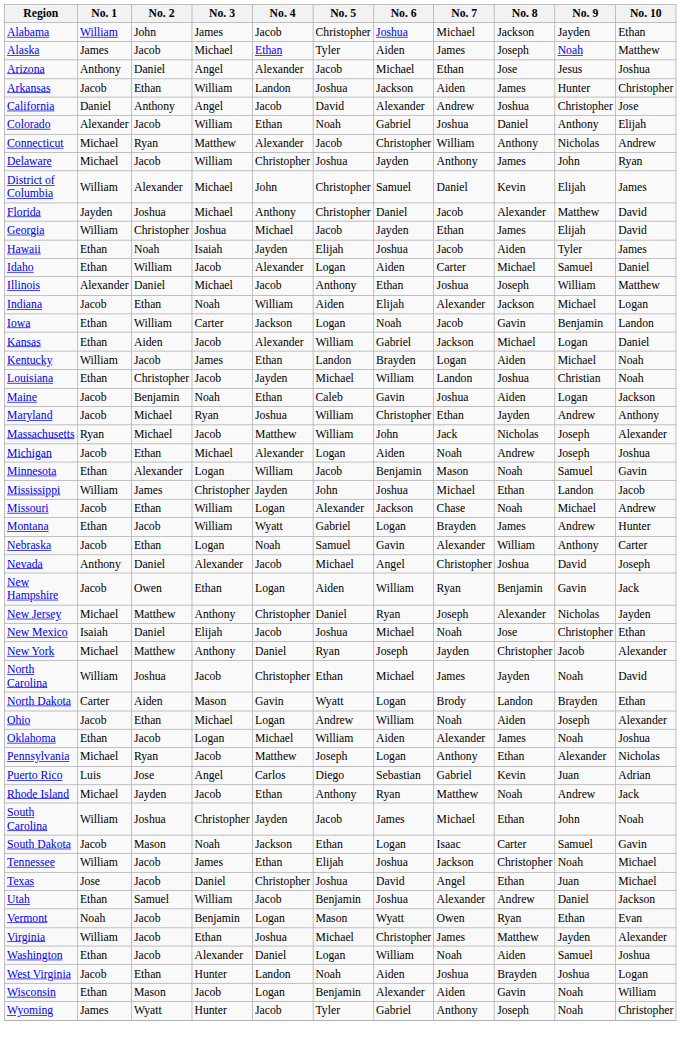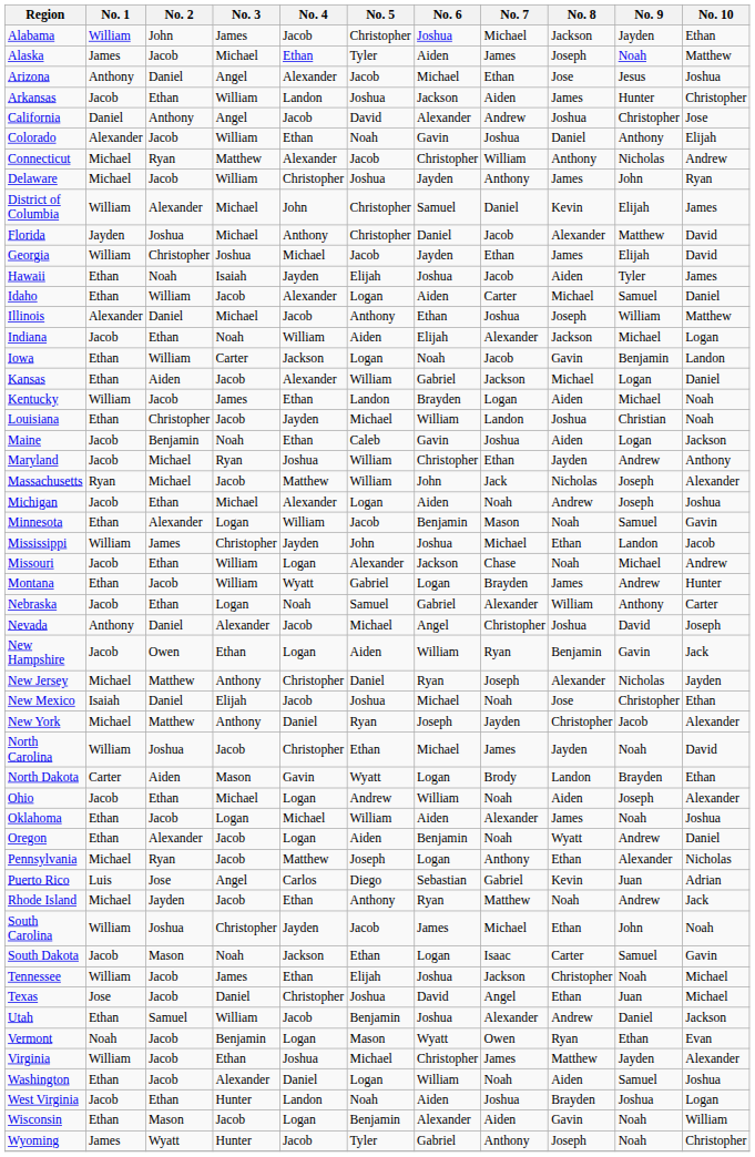 <table class="wikitable sortable mw-collapsible" style="min-width:22em">
 <tr>
 <th width=150>Region</th>
 <th>No. 1</th>
 <th>No. 2</th>
 <th>No. 3</th>
 <th>No. 4</th>
 <th>No. 5</th>
 <th>No. 6</th>
 <th>No. 7</th>
 <th>No. 8</th>
 <th>No. 9</th>
 <th>No. 10</th>
 </tr>
 <tr>
 <td><a href='#'>Alabama</a></td>
 <td><a href='#'>William</a></td>
 <td>John</td>
 <td>James</td>
 <td>Jacob</td>
 <td>Christopher</td>
 <td><a href='#'>Joshua</a></td>
 <td>Michael</td>
 <td>Jackson</td>
 <td>Jayden</td>
 <td>Ethan</td>
 </tr>
 <tr>
 <td><a href='#'>Alaska</a></td>
 <td>James</td>
 <td>Jacob</td>
 <td>Michael</td>
 <td><a href='#'>Ethan</a></td>
 <td>Tyler</td>
 <td>Aiden</td>
 <td>James</td>
 <td>Joseph</td>
 <td><a href='#'>Noah</a></td>
 <td>Matthew</td>
 </tr>
 <tr>
 <td><a href='#'>Arizona</a></td>
 <td>Anthony</td>
 <td>Daniel</td>
 <td>Angel</td>
 <td>Alexander</td>
 <td>Jacob</td>
 <td>Michael</td>
 <td>Ethan</td>
 <td>Jose</td>
 <td>Jesus</td>
 <td>Joshua</td>
 </tr>
 <tr>
 <td><a href='#'>Arkansas</a></td>
 <td>Jacob</td>
 <td>Ethan</td>
 <td>William</td>
 <td>Landon</td>
 <td>Joshua</td>
 <td>Jackson</td>
 <td>Aiden</td>
 <td>James</td>
 <td>Hunter</td>
 <td>Christopher</td>
 </tr>
 <tr>
 <td><a href='#'>California</a></td>
 <td>Daniel</td>
 <td>Anthony</td>
 <td>Angel</td>
 <td>Jacob</td>
 <td>David</td>
 <td>Alexander</td>
 <td>Andrew</td>
 <td>Joshua</td>
 <td>Christopher</td>
 <td>Jose</td>
 </tr>
 <tr>
 <td><a href='#'>Colorado</a></td>
 <td>Alexander</td>
 <td>Jacob</td>
 <td>William</td>
 <td>Ethan</td>
 <td>Noah</td>
-<td>Gabriel</td>
+<td>Gavin</td>
 <td>Joshua</td>
 <td>Daniel</td>
 <td>Anthony</td>
 <td>Elijah</td>
 </tr>
 <tr>
 <td><a href='#'>Connecticut</a></td>
 <td>Michael</td>
 <td>Ryan</td>
 <td>Matthew</td>
 <td>Alexander</td>
 <td>Jacob</td>
 <td>Christopher</td>
 <td>William</td>
 <td>Anthony</td>
 <td>Nicholas</td>
 <td>Andrew</td>
 </tr>
 <tr>
 <td><a href='#'>Delaware</a></td>
 <td>Michael</td>
 <td>Jacob</td>
 <td>William</td>
 <td>Christopher</td>
 <td>Joshua</td>
 <td>Jayden</td>
 <td>Anthony</td>
 <td>James</td>
 <td>John</td>
 <td>Ryan</td>
 </tr>
 <tr>
 <td><a href='#'>District of Columbia</a></td>
 <td>William</td>
 <td>Alexander</td>
 <td>Michael</td>
 <td>John</td>
 <td>Christopher</td>
 <td>Samuel</td>
 <td>Daniel</td>
 <td>Kevin</td>
 <td>Elijah</td>
 <td>James</td>
 </tr>
 <tr>
 <td><a href='#'>Florida</a></td>
 <td>Jayden</td>
 <td>Joshua</td>
 <td>Michael</td>
 <td>Anthony</td>
 <td>Christopher</td>
 <td>Daniel</td>
 <td>Jacob</td>
 <td>Alexander</td>
 <td>Matthew</td>
 <td>David</td>
 </tr>
 <tr>
 <td><a href='#'>Georgia</a></td>
 <td>William</td>
 <td>Christopher</td>
 <td>Joshua</td>
 <td>Michael</td>
 <td>Jacob</td>
 <td>Jayden</td>
 <td>Ethan</td>
 <td>James</td>
 <td>Elijah</td>
 <td>David</td>
 </tr>
 <tr>
 <td><a href='#'>Hawaii</a></td>
 <td>Ethan</td>
 <td>Noah</td>
 <td>Isaiah</td>
 <td>Jayden</td>
 <td>Elijah</td>
 <td>Joshua</td>
 <td>Jacob</td>
 <td>Aiden</td>
 <td>Tyler</td>
 <td>James</td>
 </tr>
 <tr>
 <td><a href='#'>Idaho</a></td>
 <td>Ethan</td>
 <td>William</td>
 <td>Jacob</td>
 <td>Alexander</td>
 <td>Logan</td>
 <td>Aiden</td>
 <td>Carter</td>
 <td>Michael</td>
 <td>Samuel</td>
 <td>Daniel</td>
 </tr>
 <tr>
 <td><a href='#'>Illinois</a></td>
 <td>Alexander</td>
 <td>Daniel</td>
 <td>Michael</td>
 <td>Jacob</td>
 <td>Anthony</td>
 <td>Ethan</td>
 <td>Joshua</td>
 <td>Joseph</td>
 <td>William</td>
 <td>Matthew</td>
 </tr>
 <tr>
 <td><a href='#'>Indiana</a></td>
 <td>Jacob</td>
 <td>Ethan</td>
 <td>Noah</td>
 <td>William</td>
 <td>Aiden</td>
 <td>Elijah</td>
 <td>Alexander</td>
 <td>Jackson</td>
 <td>Michael</td>
 <td>Logan</td>
 </tr>
 <tr>
 <td><a href='#'>Iowa</a></td>
 <td>Ethan</td>
 <td>William</td>
 <td>Carter</td>
 <td>Jackson</td>
 <td>Logan</td>
 <td>Noah</td>
 <td>Jacob</td>
 <td>Gavin</td>
 <td>Benjamin</td>
 <td>Landon</td>
 </tr>
 <tr>
 <td><a href='#'>Kansas</a></td>
 <td>Ethan</td>
 <td>Aiden</td>
 <td>Jacob</td>
 <td>Alexander</td>
 <td>William</td>
 <td>Gabriel</td>
 <td>Jackson</td>
 <td>Michael</td>
 <td>Logan</td>
 <td>Daniel</td>
 </tr>
 <tr>
 <td><a href='#'>Kentucky</a></td>
 <td>William</td>
 <td>Jacob</td>
 <td>James</td>
 <td>Ethan</td>
 <td>Landon</td>
 <td>Brayden</td>
 <td>Logan</td>
 <td>Aiden</td>
 <td>Michael</td>
 <td>Noah</td>
 </tr>
 <tr>
 <td><a href='#'>Louisiana</a></td>
 <td>Ethan</td>
 <td>Christopher</td>
 <td>Jacob</td>
 <td>Jayden</td>
 <td>Michael</td>
 <td>William</td>
 <td>Landon</td>
 <td>Joshua</td>
 <td>Christian</td>
 <td>Noah</td>
 </tr>
 <tr>
 <td><a href='#'>Maine</a></td>
 <td>Jacob</td>
 <td>Benjamin</td>
 <td>Noah</td>
 <td>Ethan</td>
 <td>Caleb</td>
 <td>Gavin</td>
 <td>Joshua</td>
 <td>Aiden</td>
 <td>Logan</td>
 <td>Jackson</td>
 </tr>
 <tr>
 <td><a href='#'>Maryland</a></td>
 <td>Jacob</td>
 <td>Michael</td>
 <td>Ryan</td>
 <td>Joshua</td>
 <td>William</td>
 <td>Christopher</td>
 <td>Ethan</td>
 <td>Jayden</td>
 <td>Andrew</td>
 <td>Anthony</td>
 </tr>
 <tr>
 <td><a href='#'>Massachusetts</a></td>
 <td>Ryan</td>
 <td>Michael</td>
 <td>Jacob</td>
 <td>Matthew</td>
 <td>William</td>
 <td>John</td>
 <td>Jack</td>
 <td>Nicholas</td>
 <td>Joseph</td>
 <td>Alexander</td>
 </tr>
 <tr>
 <td><a href='#'>Michigan</a></td>
 <td>Jacob</td>
 <td>Ethan</td>
 <td>Michael</td>
 <td>Alexander</td>
 <td>Logan</td>
 <td>Aiden</td>
 <td>Noah</td>
 <td>Andrew</td>
 <td>Joseph</td>
 <td>Joshua</td>
 </tr>
 <tr>
 <td><a href='#'>Minnesota</a></td>
 <td>Ethan</td>
 <td>Alexander</td>
 <td>Logan</td>
 <td>William</td>
 <td>Jacob</td>
 <td>Benjamin</td>
 <td>Mason</td>
 <td>Noah</td>
 <td>Samuel</td>
 <td>Gavin</td>
 </tr>
 <tr>
 <td><a href='#'>Mississippi</a></td>
 <td>William</td>
 <td>James</td>
 <td>Christopher</td>
 <td>Jayden</td>
 <td>John</td>
 <td>Joshua</td>
 <td>Michael</td>
 <td>Ethan</td>
 <td>Landon</td>
 <td>Jacob</td>
 </tr>
 <tr>
 <td><a href='#'>Missouri</a></td>
 <td>Jacob</td>
 <td>Ethan</td>
 <td>William</td>
 <td>Logan</td>
 <td>Alexander</td>
 <td>Jackson</td>
 <td>Chase</td>
 <td>Noah</td>
 <td>Michael</td>
 <td>Andrew</td>
 </tr>
 <tr>
 <td><a href='#'>Montana</a></td>
 <td>Ethan</td>
 <td>Jacob</td>
 <td>William</td>
 <td>Wyatt</td>
 <td>Gabriel</td>
 <td>Logan</td>
 <td>Brayden</td>
 <td>James</td>
 <td>Andrew</td>
 <td>Hunter</td>
 </tr>
 <tr>
 <td><a href='#'>Nebraska</a></td>
 <td>Jacob</td>
 <td>Ethan</td>
 <td>Logan</td>
 <td>Noah</td>
 <td>Samuel</td>
-<td>Gavin</td>
+<td>Gabriel</td>
 <td>Alexander</td>
 <td>William</td>
 <td>Anthony</td>
 <td>Carter</td>
 </tr>
 <tr>
 <td><a href='#'>Nevada</a></td>
 <td>Anthony</td>
 <td>Daniel</td>
 <td>Alexander</td>
 <td>Jacob</td>
 <td>Michael</td>
 <td>Angel</td>
 <td>Christopher</td>
 <td>Joshua</td>
 <td>David</td>
 <td>Joseph</td>
 </tr>
 <tr>
 <td><a href='#'>New Hampshire</a></td>
 <td>Jacob</td>
 <td>Owen</td>
 <td>Ethan</td>
 <td>Logan</td>
 <td>Aiden</td>
 <td>William</td>
 <td>Ryan</td>
 <td>Benjamin</td>
 <td>Gavin</td>
 <td>Jack</td>
 </tr>
 <tr>
 <td><a href='#'>New Jersey</a></td>
 <td>Michael</td>
 <td>Matthew</td>
 <td>Anthony</td>
 <td>Christopher</td>
 <td>Daniel</td>
 <td>Ryan</td>
 <td>Joseph</td>
 <td>Alexander</td>
 <td>Nicholas</td>
 <td>Jayden</td>
 </tr>
 <tr>
 <td><a href='#'>New Mexico</a></td>
 <td>Isaiah</td>
 <td>Daniel</td>
 <td>Elijah</td>
 <td>Jacob</td>
 <td>Joshua</td>
 <td>Michael</td>
 <td>Noah</td>
 <td>Jose</td>
 <td>Christopher</td>
 <td>Ethan</td>
 </tr>
 <tr>
 <td><a href='#'>New York</a></td>
 <td>Michael</td>
 <td>Matthew</td>
 <td>Anthony</td>
 <td>Daniel</td>
 <td>Ryan</td>
 <td>Joseph</td>
 <td>Jayden</td>
 <td>Christopher</td>
 <td>Jacob</td>
 <td>Alexander</td>
 </tr>
 <tr>
 <td><a href='#'>North Carolina</a></td>
 <td>William</td>
 <td>Joshua</td>
 <td>Jacob</td>
 <td>Christopher</td>
 <td>Ethan</td>
 <td>Michael</td>
 <td>James</td>
 <td>Jayden</td>
 <td>Noah</td>
 <td>David</td>
 </tr>
 <tr>
 <td><a href='#'>North Dakota</a></td>
 <td>Carter</td>
 <td>Aiden</td>
 <td>Mason</td>
 <td>Gavin</td>
 <td>Wyatt</td>
 <td>Logan</td>
 <td>Brody</td>
 <td>Landon</td>
 <td>Brayden</td>
 <td>Ethan</td>
 </tr>
 <tr>
 <td><a href='#'>Ohio</a></td>
 <td>Jacob</td>
 <td>Ethan</td>
 <td>Michael</td>
 <td>Logan</td>
 <td>Andrew</td>
 <td>William</td>
 <td>Noah</td>
 <td>Aiden</td>
 <td>Joseph</td>
 <td>Alexander</td>
 </tr>
 <tr>
 <td><a href='#'>Oklahoma</a></td>
 <td>Ethan</td>
 <td>Jacob</td>
 <td>Logan</td>
 <td>Michael</td>
 <td>William</td>
 <td>Aiden</td>
 <td>Alexander</td>
 <td>James</td>
 <td>Noah</td>
 <td>Joshua</td>
+</tr>
+<tr>
+<td><a href='#'>Oregon</a></td>
+<td>Ethan</td>
+<td>Alexander</td>
+<td>Jacob</td>
+<td>Logan</td>
+<td>Aiden</td>
+<td>Benjamin</td>
+<td>Noah</td>
+<td>Wyatt</td>
+<td>Andrew</td>
+<td>Daniel</td>
 </tr>
 <tr>
 <td><a href='#'>Pennsylvania</a></td>
 <td>Michael</td>
 <td>Ryan</td>
 <td>Jacob</td>
 <td>Matthew</td>
 <td>Joseph</td>
 <td>Logan</td>
 <td>Anthony</td>
 <td>Ethan</td>
 <td>Alexander</td>
 <td>Nicholas</td>
 </tr>
 <tr>
 <td><a href='#'>Puerto Rico</a></td>
 <td>Luis</td>
 <td>Jose</td>
 <td>Angel</td>
 <td>Carlos</td>
 <td>Diego</td>
 <td>Sebastian</td>
 <td>Gabriel</td>
 <td>Kevin</td>
 <td>Juan</td>
 <td>Adrian</td>
 </tr>
 <tr>
 <td><a href='#'>Rhode Island</a></td>
 <td>Michael</td>
 <td>Jayden</td>
 <td>Jacob</td>
 <td>Ethan</td>
 <td>Anthony</td>
 <td>Ryan</td>
 <td>Matthew</td>
 <td>Noah</td>
 <td>Andrew</td>
 <td>Jack</td>
 </tr>
 <tr>
 <td><a href='#'>South Carolina</a></td>
 <td>William</td>
 <td>Joshua</td>
 <td>Christopher</td>
 <td>Jayden</td>
 <td>Jacob</td>
 <td>James</td>
 <td>Michael</td>
 <td>Ethan</td>
 <td>John</td>
 <td>Noah</td>
 </tr>
 <tr>
 <td><a href='#'>South Dakota</a></td>
 <td>Jacob</td>
 <td>Mason</td>
 <td>Noah</td>
 <td>Jackson</td>
 <td>Ethan</td>
 <td>Logan</td>
 <td>Isaac</td>
 <td>Carter</td>
 <td>Samuel</td>
 <td>Gavin</td>
 </tr>
 <tr>
 <td><a href='#'>Tennessee</a></td>
 <td>William</td>
 <td>Jacob</td>
 <td>James</td>
 <td>Ethan</td>
 <td>Elijah</td>
 <td>Joshua</td>
 <td>Jackson</td>
 <td>Christopher</td>
 <td>Noah</td>
 <td>Michael</td>
 </tr>
 <tr>
 <td><a href='#'>Texas</a></td>
 <td>Jose</td>
 <td>Jacob</td>
 <td>Daniel</td>
 <td>Christopher</td>
 <td>Joshua</td>
 <td>David</td>
 <td>Angel</td>
 <td>Ethan</td>
 <td>Juan</td>
 <td>Michael</td>
 </tr>
 <tr>
 <td><a href='#'>Utah</a></td>
 <td>Ethan</td>
 <td>Samuel</td>
 <td>William</td>
 <td>Jacob</td>
 <td>Benjamin</td>
 <td>Joshua</td>
 <td>Alexander</td>
 <td>Andrew</td>
 <td>Daniel</td>
 <td>Jackson</td>
 </tr>
 <tr>
 <td><a href='#'>Vermont</a></td>
 <td>Noah</td>
 <td>Jacob</td>
 <td>Benjamin</td>
 <td>Logan</td>
 <td>Mason</td>
 <td>Wyatt</td>
 <td>Owen</td>
 <td>Ryan</td>
 <td>Ethan</td>
 <td>Evan</td>
 </tr>
 <tr>
 <td><a href='#'>Virginia</a></td>
 <td>William</td>
 <td>Jacob</td>
 <td>Ethan</td>
 <td>Joshua</td>
 <td>Michael</td>
 <td>Christopher</td>
 <td>James</td>
 <td>Matthew</td>
 <td>Jayden</td>
 <td>Alexander</td>
 </tr>
 <tr>
 <td><a href='#'>Washington</a></td>
 <td>Ethan</td>
 <td>Jacob</td>
 <td>Alexander</td>
 <td>Daniel</td>
 <td>Logan</td>
 <td>William</td>
 <td>Noah</td>
 <td>Aiden</td>
 <td>Samuel</td>
 <td>Joshua</td>
 </tr>
 <tr>
 <td><a href='#'>West Virginia</a></td>
 <td>Jacob</td>
 <td>Ethan</td>
 <td>Hunter</td>
 <td>Landon</td>
 <td>Noah</td>
 <td>Aiden</td>
 <td>Joshua</td>
 <td>Brayden</td>
 <td>Joshua</td>
 <td>Logan</td>
 </tr>
 <tr>
 <td><a href='#'>Wisconsin</a></td>
 <td>Ethan</td>
 <td>Mason</td>
 <td>Jacob</td>
 <td>Logan</td>
 <td>Benjamin</td>
 <td>Alexander</td>
 <td>Aiden</td>
 <td>Gavin</td>
 <td>Noah</td>
 <td>William</td>
 </tr>
 <tr>
 <td><a href='#'>Wyoming</a></td>
 <td>James</td>
 <td>Wyatt</td>
 <td>Hunter</td>
 <td>Jacob</td>
 <td>Tyler</td>
 <td>Gabriel</td>
 <td>Anthony</td>
 <td>Joseph</td>
 <td>Noah</td>
 <td>Christopher</td>
 </tr>
 <tr>
 </tr>
 </table>
